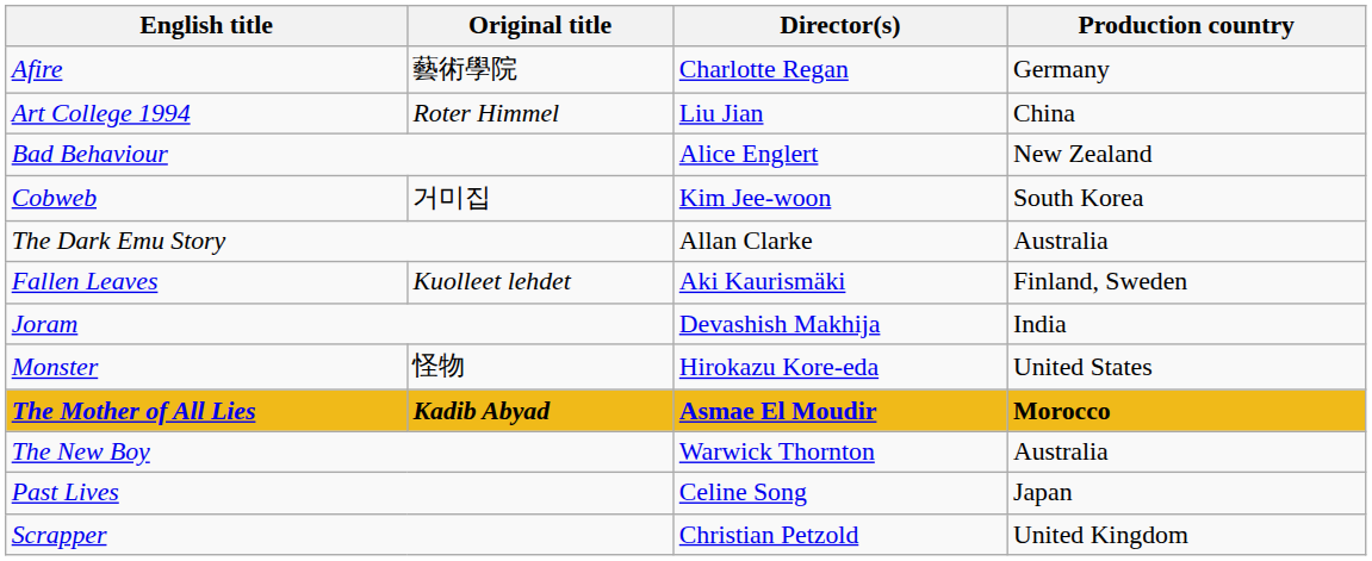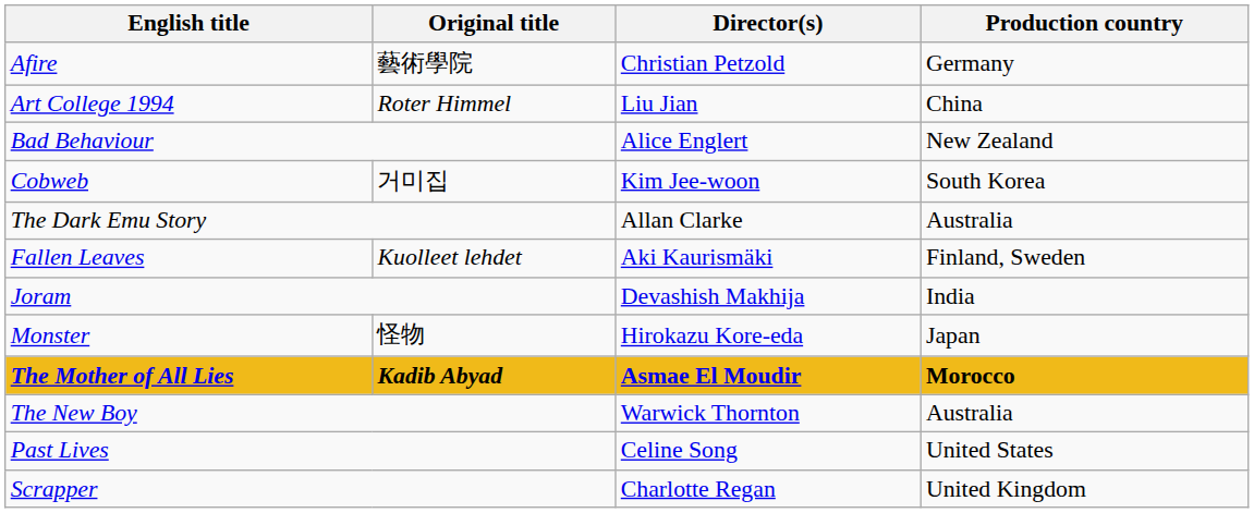 <table class="wikitable" style="width:95%; margin-bottom:2px">
 <tr>
 <th>English title</th>
 <th>Original title</th>
 <th>Director(s)</th>
 <th>Production country</th>
 </tr>
 <tr>
 <td><em><a href='#'>Afire</a></em></td>
 <td>藝術學院</td>
-<td><a href='#'>Charlotte Regan</a></td>
+<td><a href='#'>Christian Petzold</a></td>
 <td>Germany</td>
 </tr>
 <tr>
 <td><em><a href='#'>Art College 1994</a></em></td>
 <td><em>Roter Himmel</em></td>
 <td><a href='#'>Liu Jian</a></td>
 <td>China</td>
 </tr>
 <tr>
 <td colspan="2"><em><a href='#'>Bad Behaviour</a></em></td>
 <td><a href='#'>Alice Englert</a></td>
 <td>New Zealand</td>
 </tr>
 <tr>
 <td><em><a href='#'>Cobweb</a></em></td>
 <td>거미집</td>
 <td><a href='#'>Kim Jee-woon</a></td>
 <td>South Korea</td>
 </tr>
 <tr>
 <td colspan="2"><em>The Dark Emu Story</em></td>
 <td>Allan Clarke</td>
 <td>Australia</td>
 </tr>
 <tr>
 <td><em><a href='#'>Fallen Leaves</a></em></td>
 <td><em>Kuolleet lehdet</em></td>
 <td><a href='#'>Aki Kaurismäki</a></td>
 <td>Finland, Sweden</td>
 </tr>
 <tr>
 <td colspan="2"><em><a href='#'>Joram</a></em></td>
 <td><a href='#'>Devashish Makhija</a></td>
 <td>India</td>
 </tr>
 <tr>
 <td><em><a href='#'>Monster</a></em></td>
 <td>怪物</td>
 <td><a href='#'>Hirokazu Kore-eda</a></td>
-<td>United States</td>
+<td>Japan</td>
 </tr>
 <tr style="background:#F0BA19;font-weight: bold;">
 <td><em><a href='#'>The Mother of All Lies</a></em></td>
 <td><em>Kadib Abyad</em></td>
 <td><a href='#'>Asmae El Moudir</a></td>
 <td>Morocco</td>
 </tr>
 <tr>
 <td colspan="2"><em><a href='#'>The New Boy</a></em> </td>
 <td><a href='#'>Warwick Thornton</a></td>
 <td>Australia</td>
 </tr>
 <tr>
 <td colspan="2"><em><a href='#'>Past Lives</a></em></td>
 <td><a href='#'>Celine Song</a></td>
-<td>Japan</td>
+<td>United States</td>
 </tr>
 <tr>
 <td colspan="2"><em><a href='#'>Scrapper</a></em></td>
-<td><a href='#'>Christian Petzold</a></td>
+<td><a href='#'>Charlotte Regan</a></td>
 <td>United Kingdom</td>
 </tr>
 </table>
